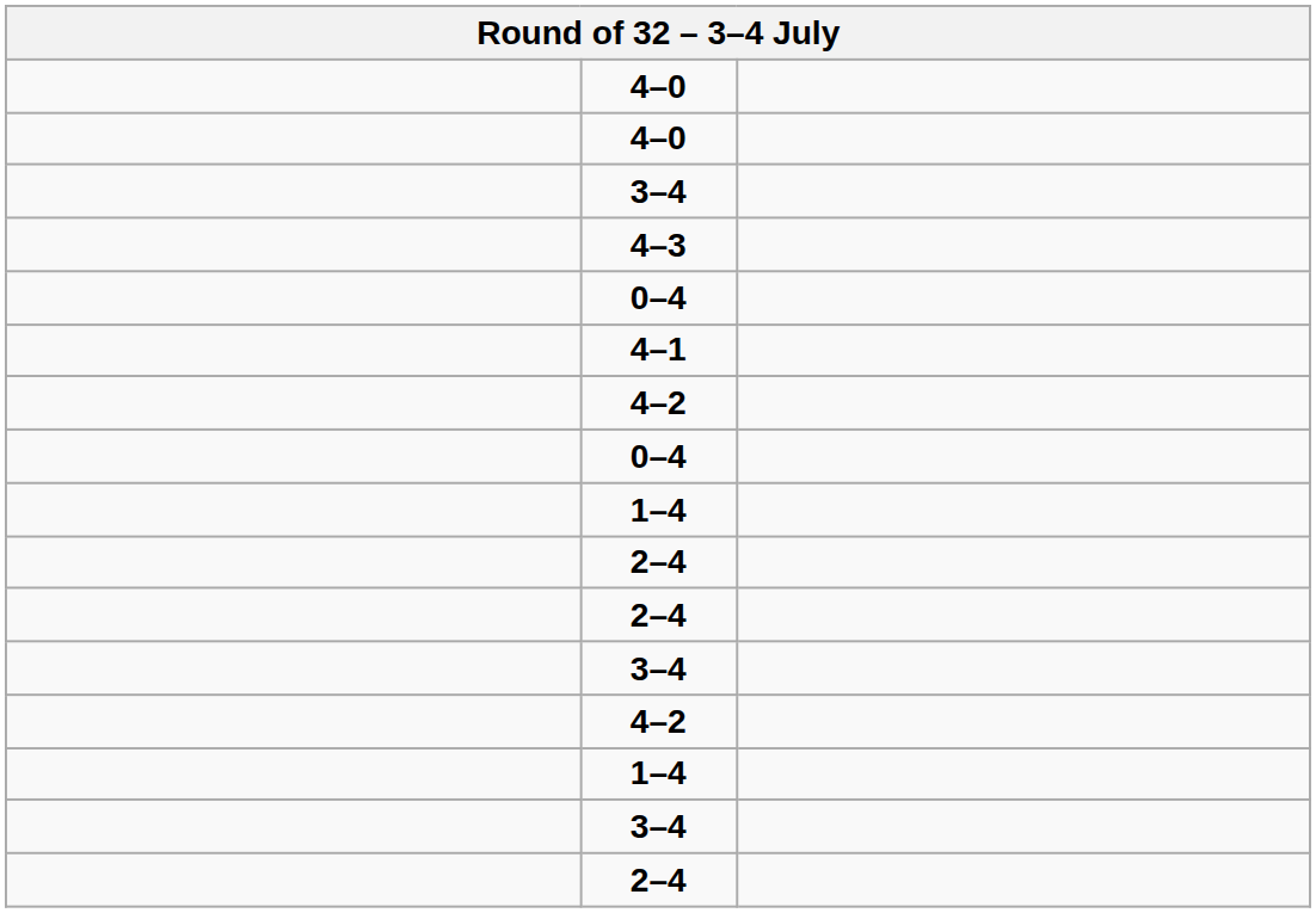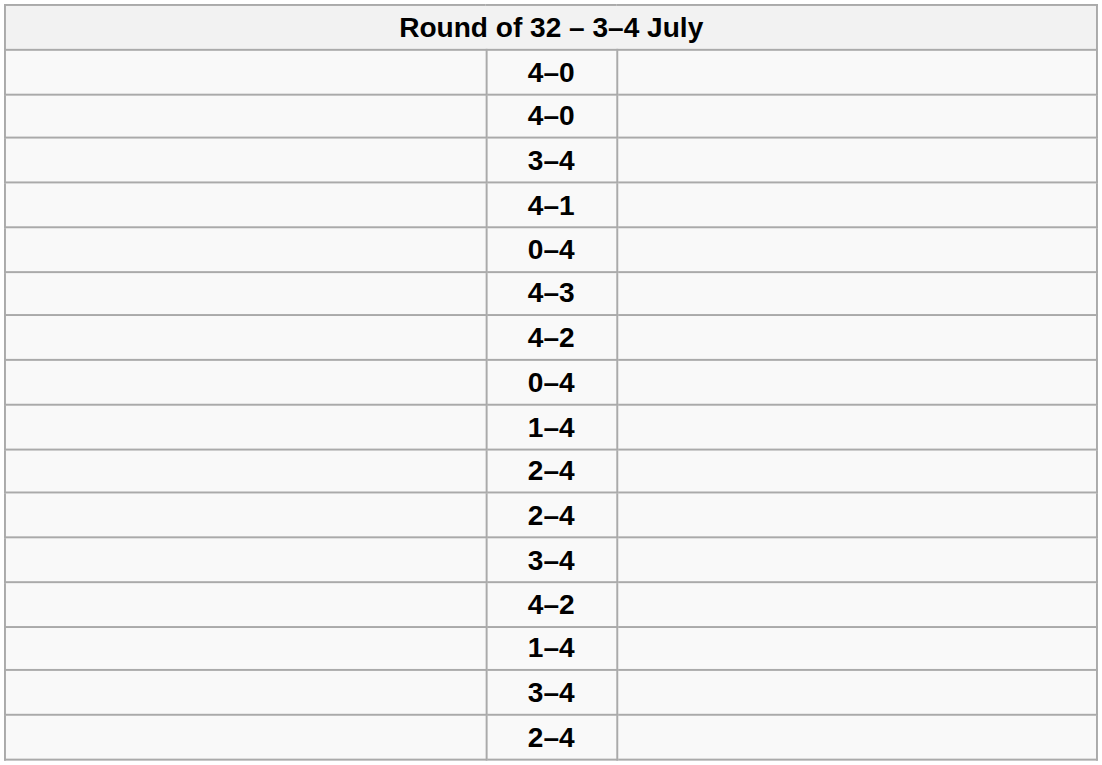 <table class="wikitable" style="text-align: center; font-size:90% ">
 <tr>
 <th colspan=3>Round of 32 – 3–4 July</th>
 </tr>
 <tr>
 <td align=left width="240"><strong></strong></td>
 <td align=center width="60"><strong>4–0</strong></td>
 <td align=left width="240"></td>
 </tr>
 <tr>
 <td align=left><strong></strong></td>
 <td align=center><strong>4–0</strong></td>
 <td align=left></td>
 </tr>
 <tr>
 <td align=left></td>
 <td align=center><strong>3–4</strong></td>
 <td align=left><strong></strong></td>
 </tr>
 <tr>
 <td align=left><strong></strong></td>
-<td align=center><strong>4–3</strong></td>
+<td align=center><strong>4–1</strong></td>
 <td align=left></td>
 </tr>
 <tr>
 <td align=left></td>
 <td align=center><strong>0–4</strong></td>
 <td align=left><strong></strong></td>
 </tr>
 <tr>
 <td align=left><strong></strong></td>
-<td align=center><strong>4–1</strong></td>
+<td align=center><strong>4–3</strong></td>
 <td align=left></td>
 </tr>
 <tr>
 <td align=left><strong></strong></td>
 <td align=center><strong>4–2</strong></td>
 <td align=left></td>
 </tr>
 <tr>
 <td align=left></td>
 <td align=center><strong>0–4</strong></td>
 <td align=left><strong></strong></td>
 </tr>
 <tr>
 <td align=left></td>
 <td align=center><strong>1–4</strong></td>
 <td align=left><strong></strong></td>
 </tr>
 <tr>
 <td align=left></td>
 <td align=center><strong>2–4</strong></td>
 <td align=left><strong></strong></td>
 </tr>
 <tr>
 <td align=left></td>
 <td align=center><strong>2–4</strong></td>
 <td align=left><strong></strong></td>
 </tr>
 <tr>
 <td align=left></td>
 <td align=center><strong>3–4</strong></td>
 <td align=left><strong></strong></td>
 </tr>
 <tr>
 <td align=left><strong></strong></td>
 <td align=center><strong>4–2</strong></td>
 <td align=left></td>
 </tr>
 <tr>
 <td align=left></td>
 <td align=center><strong>1–4</strong></td>
 <td align=left><strong></strong></td>
 </tr>
 <tr>
 <td align=left></td>
 <td align=center><strong>3–4</strong></td>
 <td align=left><strong></strong></td>
 </tr>
 <tr>
 <td align=left></td>
 <td align=center><strong>2–4</strong></td>
 <td align=left><strong></strong></td>
 </tr>
 </table>
